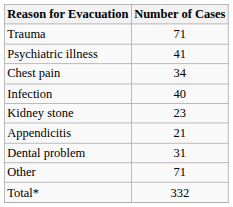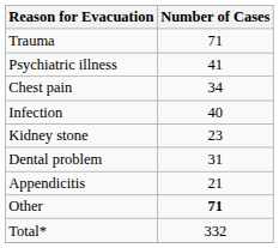 <table class="wikitable">
 <tr>
 <th>Reason for Evacuation</th>
 <th>Number of Cases</th>
 </tr>
 <tr>
 <td>Trauma</td>
 <td align="center">71</td>
 </tr>
 <tr>
 <td>Psychiatric illness</td>
 <td align="center">41</td>
 </tr>
 <tr>
 <td>Chest pain</td>
 <td align="center">34</td>
 </tr>
 <tr>
 <td>Infection</td>
 <td align="center">40</td>
 </tr>
 <tr>
 <td>Kidney stone</td>
 <td align="center">23</td>
 </tr>
 <tr>
+<td>Dental problem</td>
+<td align="center">31</td>
+</tr>
+<tr>
 <td>Appendicitis</td>
 <td align="center">21</td>
 </tr>
 <tr>
-<td>Dental problem</td>
-<td align="center">31</td>
-</tr>
-<tr>
 <td>Other</td>
-<td align="center">71</td>
+<td align="center"><strong>71</strong></td>
 </tr>
 <tr>
 <td>Total*</td>
 <td align="center">332</td>
 </tr>
 <tr>
 </tr>
 <tr>
 </tr>
 </table>
